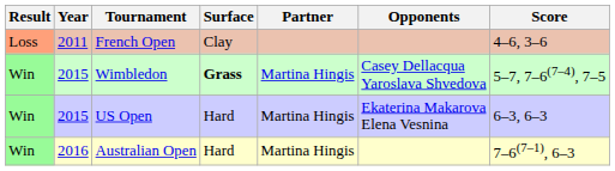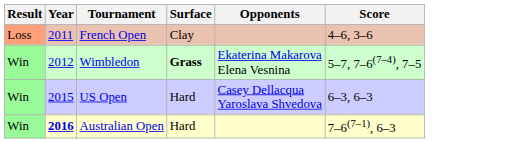 <table class="sortable wikitable">
 <tr style="background: #eee;">
 <th>Result</th>
 <th>Year</th>
 <th>Tournament</th>
 <th>Surface</th>
-<th>Partner</th>
 <th>Opponents</th>
 <th>Score</th>
 </tr>
 <tr bgcolor=#EBC2AF>
 <td bgcolor="FFA07A">Loss</td>
 <td><a href='#'>2011</a></td>
 <td><a href='#'>French Open</a></td>
 <td>Clay</td>
 <td></td>
-<td></td>
 <td>4–6, 3–6</td>
 </tr>
 <tr bgcolor=CCFFCC>
 <td bgcolor="98FB98">Win</td>
-<td><a href='#'>2015</a></td>
+<td><a href='#'>2012</a></td>
 <td><a href='#'>Wimbledon</a></td>
 <td><strong>Grass</strong></td>
-<td> <a href='#'>Martina Hingis</a></td>
-<td> <a href='#'>Casey Dellacqua</a> <br>  <a href='#'>Yaroslava Shvedova</a></td>
+<td> <a href='#'>Ekaterina Makarova</a> <br>  Elena Vesnina</td>
 <td>5–7, 7–6<sup>(7–4)</sup>, 7–5</td>
 </tr>
 <tr bgcolor=CCCCFF>
 <td bgcolor="98FB98">Win</td>
 <td><a href='#'>2015</a></td>
 <td><a href='#'>US Open</a></td>
 <td>Hard</td>
-<td> Martina Hingis</td>
-<td> <a href='#'>Ekaterina Makarova</a> <br>  Elena Vesnina</td>
+<td> <a href='#'>Casey Dellacqua</a> <br>  <a href='#'>Yaroslava Shvedova</a></td>
 <td>6–3, 6–3</td>
 </tr>
 <tr bgcolor=FFFFCC>
 <td bgcolor="98FB98">Win</td>
-<td><a href='#'>2016</a></td>
+<td><strong><a href='#'>2016</a></strong></td>
 <td><a href='#'>Australian Open</a></td>
 <td>Hard</td>
-<td> Martina Hingis</td>
 <td></td>
 <td>7–6<sup>(7–1)</sup>, 6–3</td>
 </tr>
 </table>
